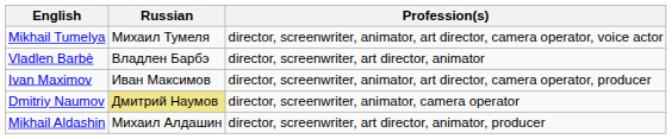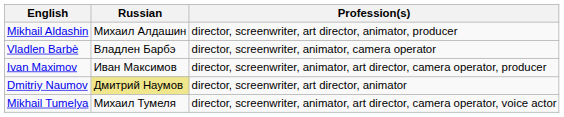 <table class="wikitable">
 <tr>
 <th>English</th>
 <th>Russian</th>
 <th>Profession(s)</th>
 </tr>
 <tr>
-<td><a href='#'>Mikhail Tumelya</a> </td>
-<td>Михаил Тумеля</td>
-<td>director, screenwriter, animator, art director, camera operator, voice actor</td>
+<td><a href='#'>Mikhail Aldashin</a> </td>
+<td>Михаил Алдашин</td>
+<td>director, screenwriter, art director, animator, producer</td>
 </tr>
 <tr>
 <td><a href='#'>Vladlen Barbè</a> </td>
 <td>Владлен Барбэ</td>
-<td>director, screenwriter, art director, animator</td>
+<td>director, screenwriter, animator, camera operator</td>
 </tr>
 <tr>
 <td><a href='#'>Ivan Maximov</a></td>
 <td>Иван Максимов</td>
 <td>director, screenwriter, animator, art director, camera operator, producer</td>
 </tr>
 <tr>
 <td><a href='#'>Dmitriy Naumov</a> </td>
 <td style="background: khaki;">Дмитрий Наумов</td>
-<td>director, screenwriter, animator, camera operator</td>
+<td>director, screenwriter, art director, animator</td>
 </tr>
 <tr>
-<td><a href='#'>Mikhail Aldashin</a> </td>
-<td>Михаил Алдашин</td>
-<td>director, screenwriter, art director, animator, producer</td>
+<td><a href='#'>Mikhail Tumelya</a> </td>
+<td>Михаил Тумеля</td>
+<td>director, screenwriter, animator, art director, camera operator, voice actor</td>
 </tr>
 </table>
